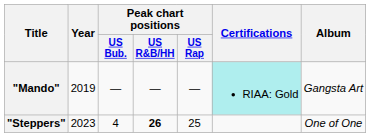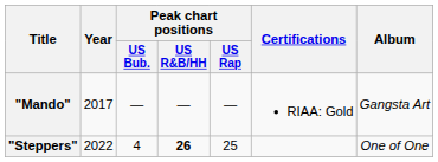 <table class="wikitable plainrowheaders" style="text-align:center;">
 <tr>
 <th rowspan="2">Title</th>
 <th rowspan="2">Year</th>
 <th colspan="3">Peak chart positions</th>
 <th rowspan="2"><a href='#'>Certifications</a></th>
 <th rowspan="2">Album</th>
 </tr>
 <tr>
 <th scope="col" style="width:3em;font-size:90%;"><a href='#'>US<br>Bub.</a><br></th>
 <th scope="col" style="width:3em;font-size:90%;"><a href='#'>US<br>R&B/HH</a><br></th>
 <th scope="col" style="width:3em;font-size:90%;"><a href='#'>US<br>Rap</a><br></th>
 </tr>
 <tr>
 <th scope="row">"Mando"<br></th>
-<td>2019</td>
+<td>2017</td>
 <td>—</td>
 <td>—</td>
 <td>—</td>
-<td style="background: paleturquoise;"><br><ul><li>RIAA: Gold</li></ul></td>
+<td><br><ul><li>RIAA: Gold</li></ul></td>
 <td><em>Gangsta Art</em></td>
 </tr>
 <tr>
 <th scope="row">"Steppers"<br></th>
-<td>2023</td>
+<td>2022</td>
 <td>4</td>
 <td><strong>26</strong></td>
 <td>25</td>
 <td></td>
 <td><em>One of One</em></td>
 </tr>
 </table>
